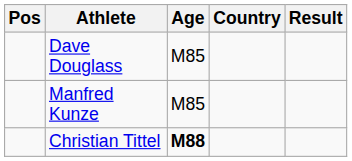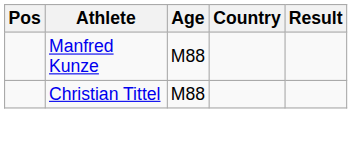 <table class="wikitable"  style="text-align:center; width:50%;">
 <tr>
 <th>Pos</th>
 <th>Athlete</th>
 <th>Age</th>
 <th>Country</th>
 <th>Result</th>
 </tr>
 <tr>
 <td align=center></td>
-<td align=left><a href='#'>Dave Douglass</a></td>
-<td align=left>M85</td>
-<td align=left></td>
-<td></td>
-</tr>
-<tr>
-<td align=center></td>
 <td align=left><a href='#'>Manfred Kunze</a></td>
-<td align=left>M85</td>
+<td align=left>M88</td>
 <td align=left></td>
 <td></td>
 </tr>
 <tr>
 <td align=center></td>
 <td align=left><a href='#'>Christian Tittel</a></td>
-<td align=left><strong>M88</strong></td>
+<td align=left>M88</td>
 <td align=left></td>
 <td></td>
 </tr>
 </table>
